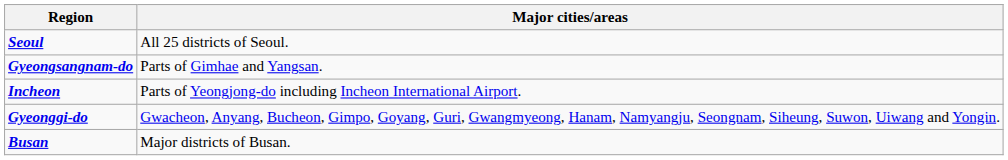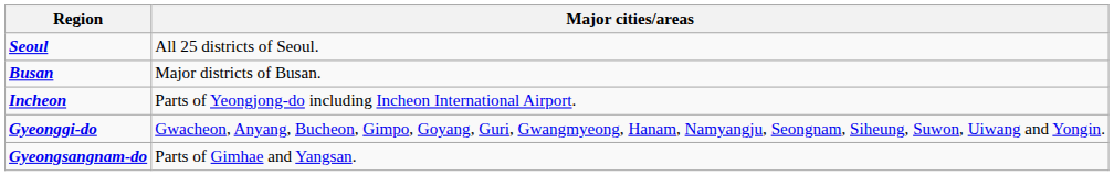 <table class="wikitable" style="font-size:90%">
 <tr>
 <th>Region</th>
 <th>Major cities/areas</th>
 </tr>
 <tr>
 <td> <strong><em><a href='#'>Seoul</a></em></strong></td>
 <td>All 25 districts of Seoul.</td>
 </tr>
 <tr>
-<td> <strong><em><a href='#'>Gyeongsangnam-do</a></em></strong></td>
-<td>Parts of <a href='#'>Gimhae</a> and <a href='#'>Yangsan</a>.</td>
+<td> <strong><em><a href='#'>Busan</a></em></strong></td>
+<td>Major districts of Busan.</td>
 </tr>
 <tr>
 <td> <strong><em><a href='#'>Incheon</a></em></strong></td>
 <td>Parts of <a href='#'>Yeongjong-do</a> including <a href='#'>Incheon International Airport</a>.</td>
 </tr>
 <tr>
 <td> <strong><em><a href='#'>Gyeonggi-do</a></em></strong></td>
 <td><a href='#'>Gwacheon</a>, <a href='#'>Anyang</a>, <a href='#'>Bucheon</a>, <a href='#'>Gimpo</a>, <a href='#'>Goyang</a>, <a href='#'>Guri</a>, <a href='#'>Gwangmyeong</a>, <a href='#'>Hanam</a>, <a href='#'>Namyangju</a>, <a href='#'>Seongnam</a>, <a href='#'>Siheung</a>, <a href='#'>Suwon</a>, <a href='#'>Uiwang</a> and <a href='#'>Yongin</a>.</td>
 </tr>
 <tr>
-<td> <strong><em><a href='#'>Busan</a></em></strong></td>
-<td>Major districts of Busan.</td>
+<td> <strong><em><a href='#'>Gyeongsangnam-do</a></em></strong></td>
+<td>Parts of <a href='#'>Gimhae</a> and <a href='#'>Yangsan</a>.</td>
 </tr>
 </table>
